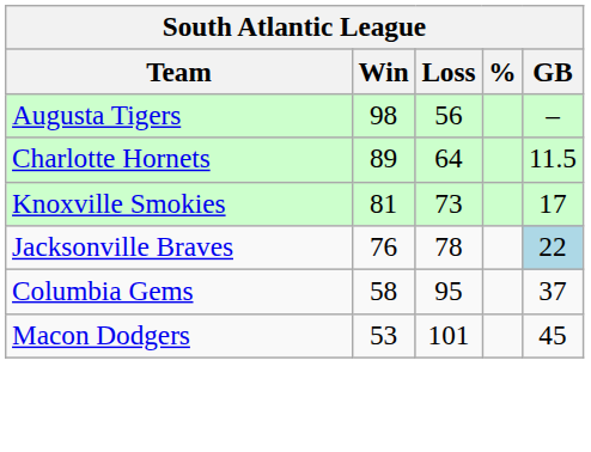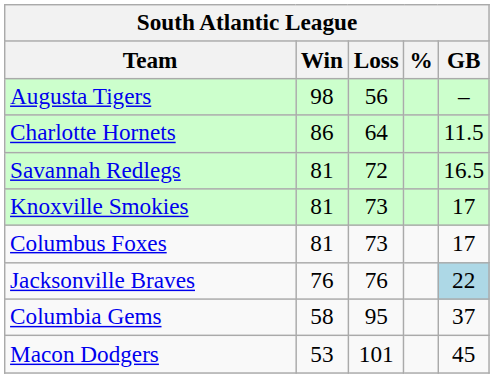 <table class="wikitable">
 <tr>
 <th colspan="5">South Atlantic League</th>
 </tr>
 <tr>
 <th width="60%">Team</th>
 <th>Win</th>
 <th>Loss</th>
 <th>%</th>
 <th>GB</th>
 </tr>
 <tr align=center bgcolor=ccffcc>
 <td align=left><a href='#'>Augusta Tigers</a></td>
 <td>98</td>
 <td>56</td>
 <td></td>
 <td>–</td>
 </tr>
 <tr align=center bgcolor=ccffcc>
 <td align=left><a href='#'>Charlotte Hornets</a></td>
-<td>89</td>
+<td>86</td>
 <td>64</td>
 <td></td>
 <td>11.5</td>
+</tr>
+<tr align=center bgcolor=ccffcc>
+<td align=left><a href='#'>Savannah Redlegs</a></td>
+<td>81</td>
+<td>72</td>
+<td></td>
+<td>16.5</td>
 </tr>
 <tr align=center bgcolor=ccffcc>
 <td align=left><a href='#'>Knoxville Smokies</a></td>
 <td>81</td>
 <td>73</td>
 <td></td>
 <td>17</td>
 </tr>
 <tr align=center>
+<td align=left><a href='#'>Columbus Foxes</a></td>
+<td>81</td>
+<td>73</td>
+<td></td>
+<td>17</td>
+</tr>
+<tr align=center>
 <td align=left><a href='#'>Jacksonville Braves</a></td>
 <td>76</td>
-<td>78</td>
+<td>76</td>
 <td></td>
 <td style="background: lightblue;">22</td>
 </tr>
 <tr align=center>
 <td align=left><a href='#'>Columbia Gems</a></td>
 <td>58</td>
 <td>95</td>
 <td></td>
 <td>37</td>
 </tr>
 <tr align=center>
 <td align=left><a href='#'>Macon Dodgers</a></td>
 <td>53</td>
 <td>101</td>
 <td></td>
 <td>45</td>
 </tr>
 </table>
